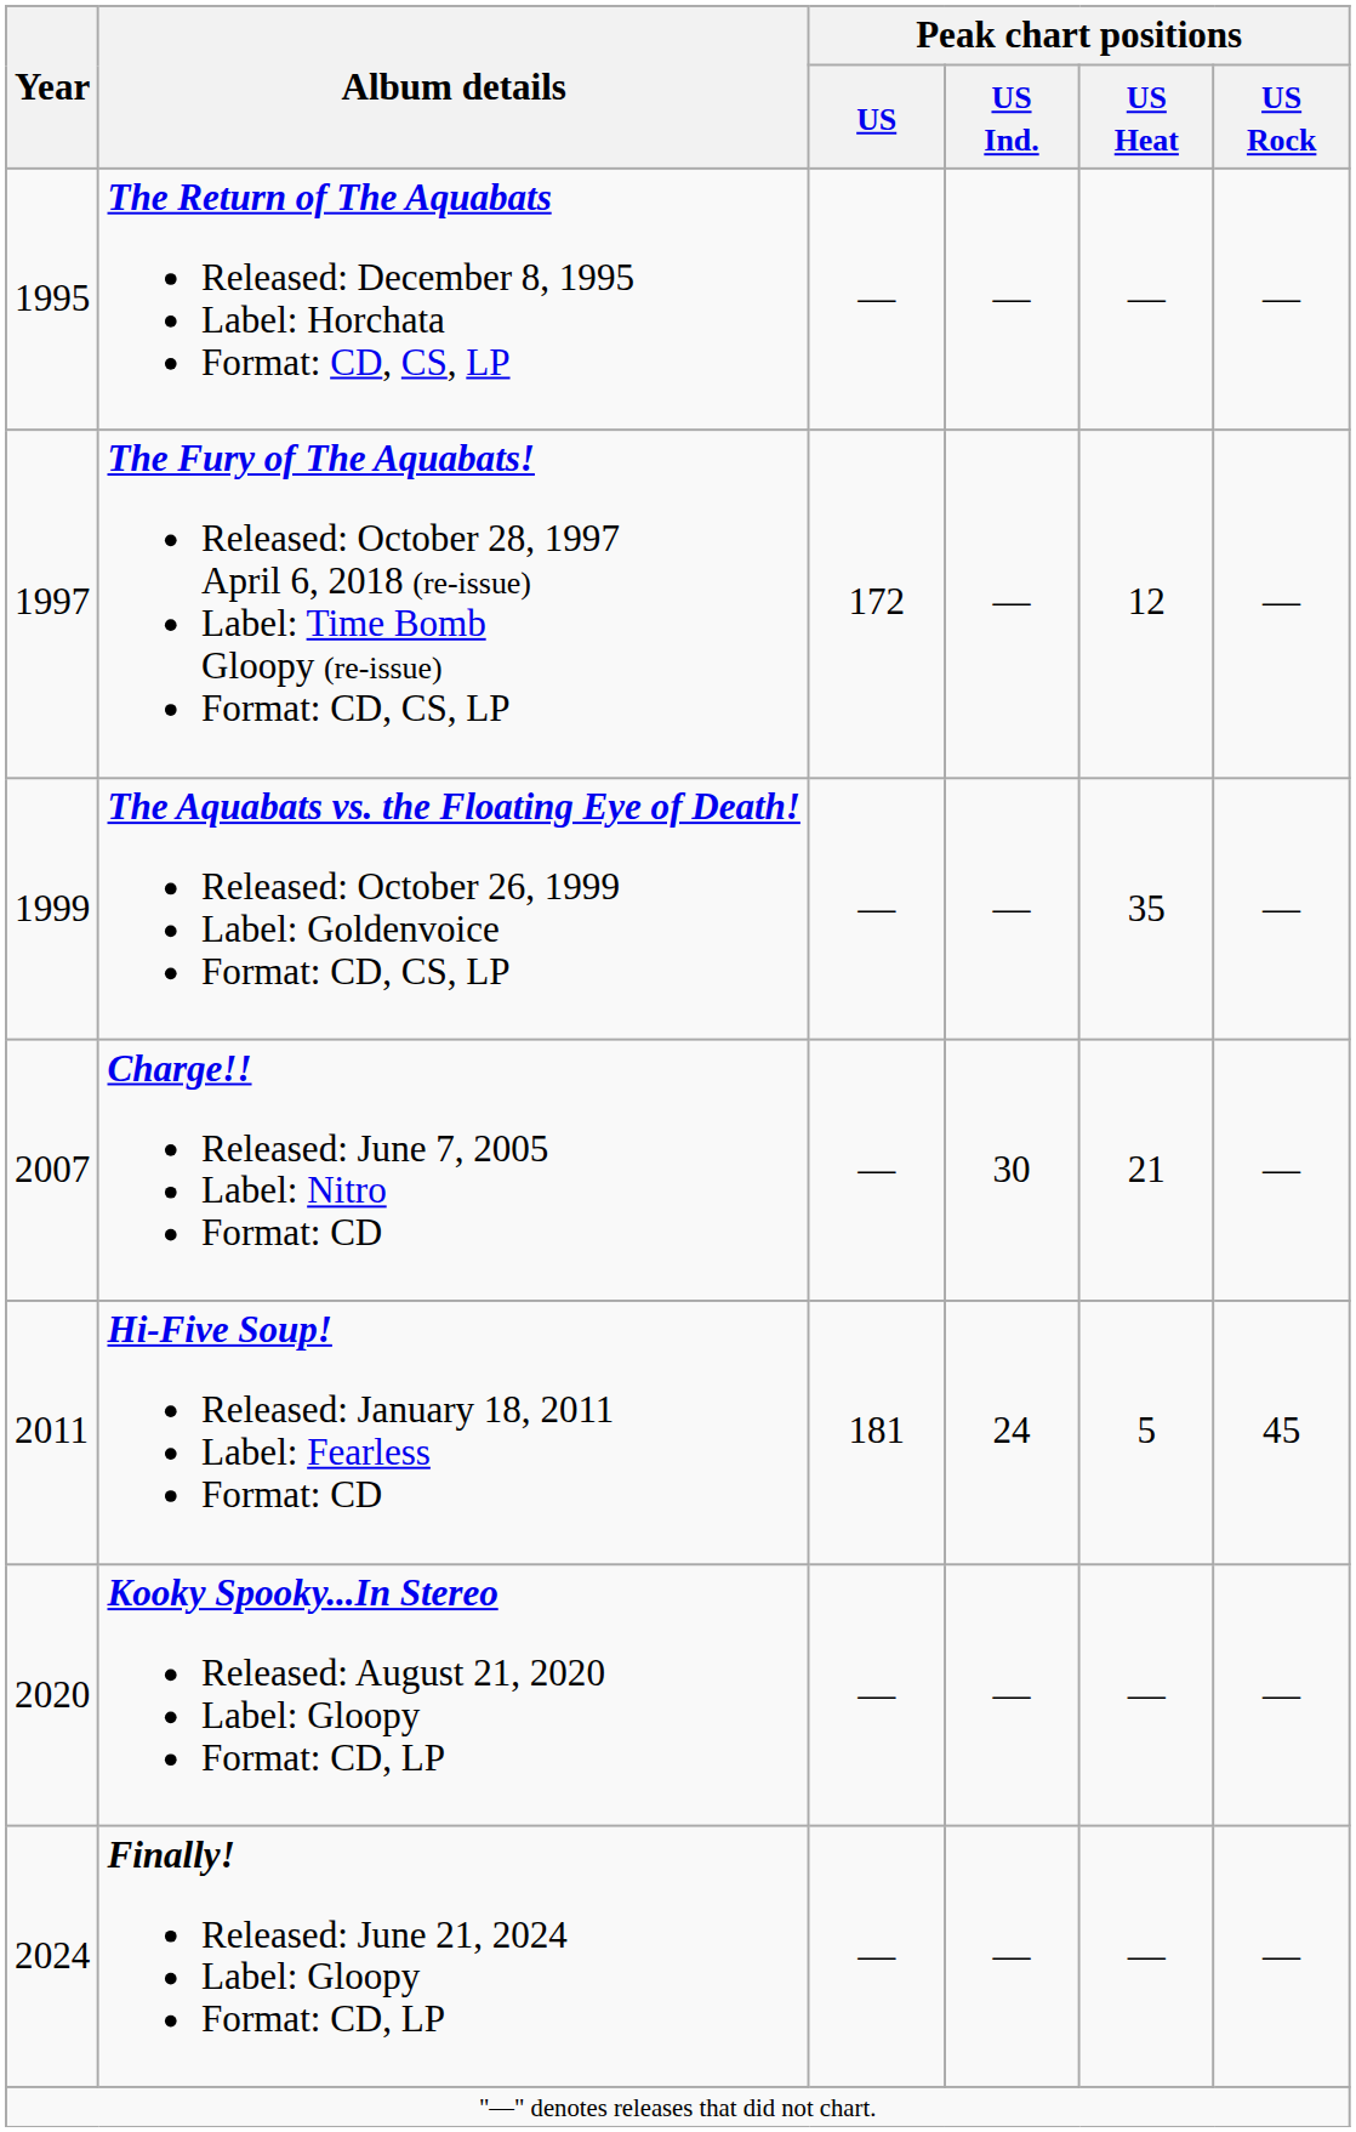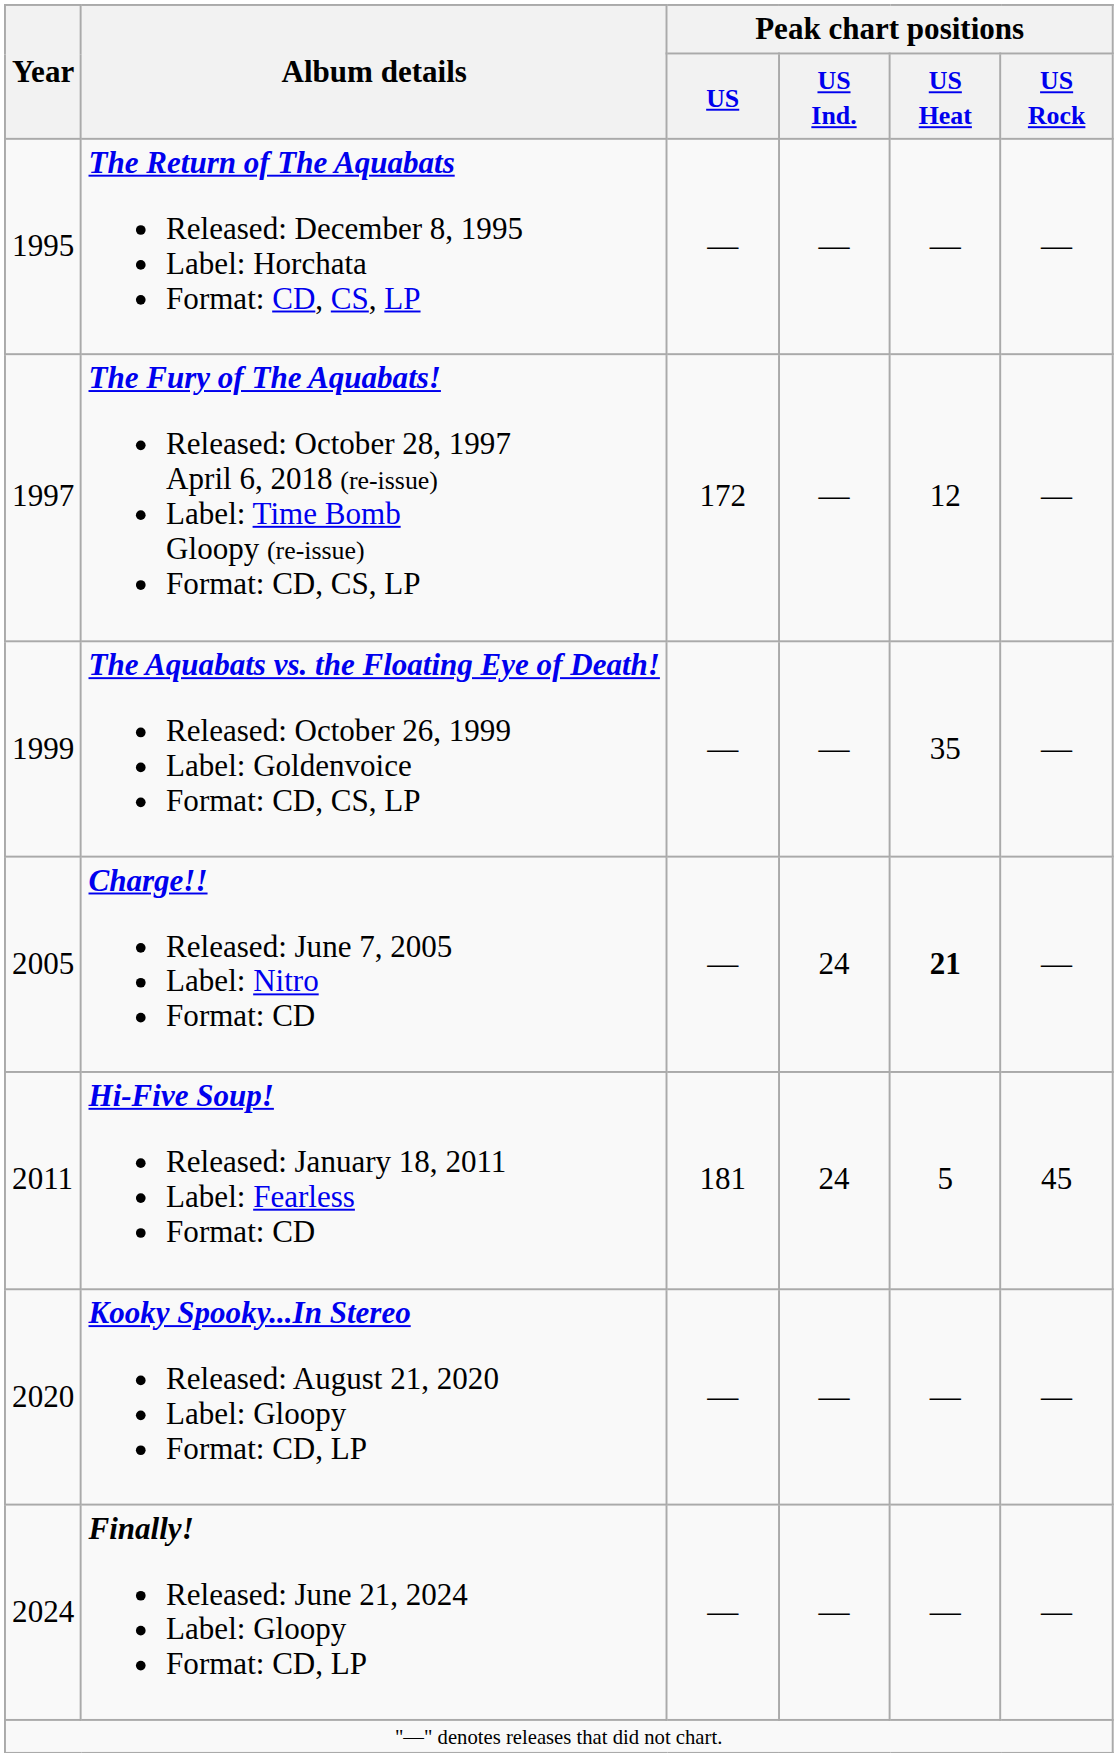 <table class="wikitable">
 <tr>
 <th rowspan="2">Year</th>
 <th rowspan="2">Album details</th>
 <th colspan="4">Peak chart positions</th>
 </tr>
 <tr>
 <th width="50px"><small><a href='#'>US</a></small><br></th>
 <th width="50px"><small><a href='#'>US<br>Ind.</a></small><br></th>
 <th width="50px"><small><a href='#'>US<br>Heat</a></small><br></th>
 <th width="50px"><small><a href='#'>US<br>Rock</a></small><br></th>
 </tr>
 <tr>
 <td>1995</td>
 <td><strong><em><a href='#'>The Return of The Aquabats</a></em></strong><br><ul><li>Released: December 8, 1995</li><li>Label: Horchata</li><li>Format: <a href='#'>CD</a>, <a href='#'>CS</a>, <a href='#'>LP</a></li></ul></td>
 <td align="center">—</td>
 <td align="center">—</td>
 <td align="center">—</td>
 <td align="center">—</td>
 </tr>
 <tr>
 <td>1997</td>
 <td><strong><em><a href='#'>The Fury of The Aquabats!</a></em></strong><br><ul><li>Released: October 28, 1997<br>April 6, 2018 <small>(re-issue)</small></li><li>Label: <a href='#'>Time Bomb</a><br>Gloopy <small>(re-issue)</small></li><li>Format: CD, CS, LP</li></ul></td>
 <td align="center">172</td>
 <td align="center">—</td>
 <td align="center">12</td>
 <td align="center">—</td>
 </tr>
 <tr>
 <td>1999</td>
 <td><strong><em><a href='#'>The Aquabats vs. the Floating Eye of Death!</a></em></strong><br><ul><li>Released: October 26, 1999</li><li>Label: Goldenvoice</li><li>Format: CD, CS, LP</li></ul></td>
 <td align="center">—</td>
 <td align="center">—</td>
 <td align="center">35</td>
 <td align="center">—</td>
 </tr>
 <tr>
-<td>2007</td>
+<td>2005</td>
 <td><strong><em><a href='#'>Charge!!</a></em></strong><br><ul><li>Released: June 7, 2005</li><li>Label: <a href='#'>Nitro</a></li><li>Format: CD</li></ul></td>
 <td align="center">—</td>
-<td align="center">30</td>
-<td align="center">21</td>
+<td align="center">24</td>
+<td align="center"><strong>21</strong></td>
 <td align="center">—</td>
 </tr>
 <tr>
 <td>2011</td>
 <td><strong><em><a href='#'>Hi-Five Soup!</a></em></strong><br><ul><li>Released: January 18, 2011</li><li>Label: <a href='#'>Fearless</a></li><li>Format: CD</li></ul></td>
 <td align="center">181</td>
 <td align="center">24</td>
 <td align="center">5</td>
 <td align="center">45</td>
 </tr>
 <tr>
 <td>2020</td>
 <td><strong><em><a href='#'>Kooky Spooky...In Stereo</a></em></strong><br><ul><li>Released: August 21, 2020</li><li>Label: Gloopy</li><li>Format: CD, LP</li></ul></td>
 <td align="center">—</td>
 <td align="center">—</td>
 <td align="center">—</td>
 <td align="center">—</td>
 </tr>
 <tr>
 <td>2024</td>
 <td><strong><em>Finally!</em></strong><br><ul><li>Released: June 21, 2024</li><li>Label: Gloopy</li><li>Format: CD, LP</li></ul></td>
 <td align="center">—</td>
 <td align="center">—</td>
 <td align="center">—</td>
 <td align="center">—</td>
 </tr>
 <tr>
 <td colspan="6" align="center" style="font-size: 8pt">"—" denotes releases that did not chart.</td>
 </tr>
 </table>
